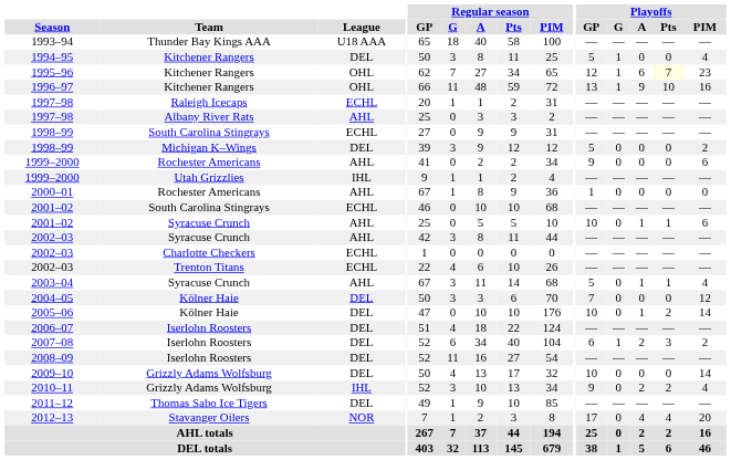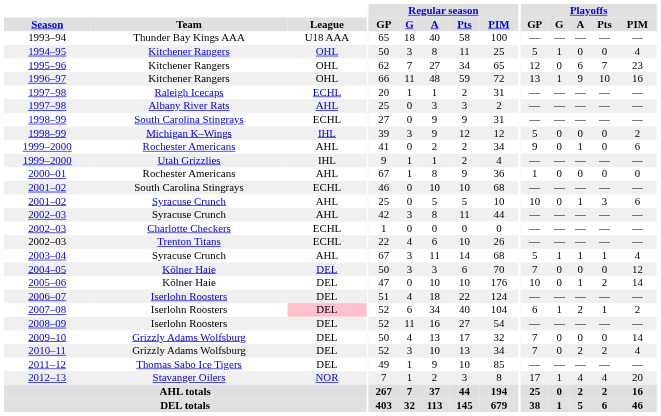 <table border="0" cellpadding="1" cellspacing="0" style="text-align:center; width:60em">
 <tr bgcolor="#e0e0e0">
 <th colspan="3" bgcolor="#ffffff"></th>
 <th rowspan="99" bgcolor="#ffffff"></th>
 <th colspan="5"><a href='#'>Regular season</a></th>
 <th rowspan="99" bgcolor="#ffffff"></th>
 <th colspan="5"><a href='#'>Playoffs</a></th>
 </tr>
 <tr bgcolor="#e0e0e0">
 <th><a href='#'>Season</a></th>
 <th>Team</th>
 <th>League</th>
 <th>GP</th>
 <th><a href='#'>G</a></th>
 <th><a href='#'>A</a></th>
 <th><a href='#'>Pts</a></th>
 <th><a href='#'>PIM</a></th>
 <th>GP</th>
 <th>G</th>
 <th>A</th>
 <th>Pts</th>
 <th>PIM</th>
 </tr>
 <tr>
 <td>1993–94</td>
 <td>Thunder Bay Kings AAA</td>
 <td>U18 AAA</td>
 <td>65</td>
 <td>18</td>
 <td>40</td>
 <td>58</td>
 <td>100</td>
 <td>—</td>
 <td>—</td>
 <td>—</td>
 <td>—</td>
 <td>—</td>
 </tr>
 <tr bgcolor="#f0f0f0">
 <td><a href='#'>1994–95</a></td>
 <td><a href='#'>Kitchener Rangers</a></td>
-<td>DEL</td>
+<td><a href='#'>OHL</a></td>
 <td>50</td>
 <td>3</td>
 <td>8</td>
 <td>11</td>
 <td>25</td>
 <td>5</td>
 <td>1</td>
 <td>0</td>
 <td>0</td>
 <td>4</td>
 </tr>
 <tr>
 <td><a href='#'>1995–96</a></td>
 <td>Kitchener Rangers</td>
 <td>OHL</td>
 <td>62</td>
 <td>7</td>
 <td>27</td>
 <td>34</td>
 <td>65</td>
 <td>12</td>
-<td>1</td>
+<td>0</td>
 <td>6</td>
-<td style="background: lightyellow;">7</td>
+<td>7</td>
 <td>23</td>
 </tr>
 <tr bgcolor="#f0f0f0">
 <td><a href='#'>1996–97</a></td>
 <td>Kitchener Rangers</td>
 <td>OHL</td>
 <td>66</td>
 <td>11</td>
 <td>48</td>
 <td>59</td>
 <td>72</td>
 <td>13</td>
 <td>1</td>
 <td>9</td>
 <td>10</td>
 <td>16</td>
 </tr>
 <tr>
 <td><a href='#'>1997–98</a></td>
 <td><a href='#'>Raleigh Icecaps</a></td>
 <td><a href='#'>ECHL</a></td>
 <td>20</td>
 <td>1</td>
 <td>1</td>
 <td>2</td>
 <td>31</td>
 <td>—</td>
 <td>—</td>
 <td>—</td>
 <td>—</td>
 <td>—</td>
 </tr>
 <tr bgcolor="#f0f0f0">
 <td><a href='#'>1997–98</a></td>
 <td><a href='#'>Albany River Rats</a></td>
 <td><a href='#'>AHL</a></td>
 <td>25</td>
 <td>0</td>
 <td>3</td>
 <td>3</td>
 <td>2</td>
 <td>—</td>
 <td>—</td>
 <td>—</td>
 <td>—</td>
 <td>—</td>
 </tr>
 <tr>
 <td><a href='#'>1998–99</a></td>
 <td><a href='#'>South Carolina Stingrays</a></td>
 <td>ECHL</td>
 <td>27</td>
 <td>0</td>
 <td>9</td>
 <td>9</td>
 <td>31</td>
 <td>—</td>
 <td>—</td>
 <td>—</td>
 <td>—</td>
 <td>—</td>
 </tr>
 <tr bgcolor="#f0f0f0">
 <td><a href='#'>1998–99</a></td>
 <td><a href='#'>Michigan K–Wings</a></td>
-<td>DEL</td>
+<td><a href='#'>IHL</a></td>
 <td>39</td>
 <td>3</td>
 <td>9</td>
 <td>12</td>
 <td>12</td>
 <td>5</td>
 <td>0</td>
 <td>0</td>
 <td>0</td>
 <td>2</td>
 </tr>
 <tr>
 <td><a href='#'>1999–2000</a></td>
 <td><a href='#'>Rochester Americans</a></td>
 <td>AHL</td>
 <td>41</td>
 <td>0</td>
 <td>2</td>
 <td>2</td>
 <td>34</td>
 <td>9</td>
 <td>0</td>
-<td>0</td>
+<td>1</td>
 <td>0</td>
 <td>6</td>
 </tr>
 <tr bgcolor="#f0f0f0">
 <td><a href='#'>1999–2000</a></td>
 <td><a href='#'>Utah Grizzlies</a></td>
 <td>IHL</td>
 <td>9</td>
 <td>1</td>
 <td>1</td>
 <td>2</td>
 <td>4</td>
 <td>—</td>
 <td>—</td>
 <td>—</td>
 <td>—</td>
 <td>—</td>
 </tr>
 <tr>
 <td><a href='#'>2000–01</a></td>
 <td>Rochester Americans</td>
 <td>AHL</td>
 <td>67</td>
 <td>1</td>
 <td>8</td>
 <td>9</td>
 <td>36</td>
 <td>1</td>
 <td>0</td>
 <td>0</td>
 <td>0</td>
 <td>0</td>
 </tr>
 <tr bgcolor="#f0f0f0">
 <td><a href='#'>2001–02</a></td>
 <td>South Carolina Stingrays</td>
 <td>ECHL</td>
 <td>46</td>
 <td>0</td>
 <td>10</td>
 <td>10</td>
 <td>68</td>
 <td>—</td>
 <td>—</td>
 <td>—</td>
 <td>—</td>
 <td>—</td>
 </tr>
 <tr>
 <td><a href='#'>2001–02</a></td>
 <td><a href='#'>Syracuse Crunch</a></td>
 <td>AHL</td>
 <td>25</td>
 <td>0</td>
 <td>5</td>
 <td>5</td>
 <td>10</td>
 <td>10</td>
 <td>0</td>
 <td>1</td>
-<td>1</td>
+<td>3</td>
 <td>6</td>
 </tr>
 <tr bgcolor="#f0f0f0">
 <td><a href='#'>2002–03</a></td>
 <td>Syracuse Crunch</td>
 <td>AHL</td>
 <td>42</td>
 <td>3</td>
 <td>8</td>
 <td>11</td>
 <td>44</td>
 <td>—</td>
 <td>—</td>
 <td>—</td>
 <td>—</td>
 <td>—</td>
 </tr>
 <tr>
 <td><a href='#'>2002–03</a></td>
 <td><a href='#'>Charlotte Checkers</a></td>
 <td>ECHL</td>
 <td>1</td>
 <td>0</td>
 <td>0</td>
 <td>0</td>
 <td>0</td>
 <td>—</td>
 <td>—</td>
 <td>—</td>
 <td>—</td>
 <td>—</td>
 </tr>
 <tr bgcolor="#f0f0f0">
 <td>2002–03</td>
 <td><a href='#'>Trenton Titans</a></td>
 <td>ECHL</td>
 <td>22</td>
 <td>4</td>
 <td>6</td>
 <td>10</td>
 <td>26</td>
 <td>—</td>
 <td>—</td>
 <td>—</td>
 <td>—</td>
 <td>—</td>
 </tr>
 <tr>
 <td><a href='#'>2003–04</a></td>
 <td>Syracuse Crunch</td>
 <td>AHL</td>
 <td>67</td>
 <td>3</td>
 <td>11</td>
 <td>14</td>
 <td>68</td>
 <td>5</td>
-<td>0</td>
+<td>1</td>
 <td>1</td>
 <td>1</td>
 <td>4</td>
 </tr>
 <tr bgcolor="#f0f0f0">
 <td><a href='#'>2004–05</a></td>
 <td><a href='#'>Kölner Haie</a></td>
 <td><a href='#'>DEL</a></td>
 <td>50</td>
 <td>3</td>
 <td>3</td>
 <td>6</td>
 <td>70</td>
 <td>7</td>
 <td>0</td>
 <td>0</td>
 <td>0</td>
 <td>12</td>
 </tr>
 <tr>
 <td><a href='#'>2005–06</a></td>
 <td>Kölner Haie</td>
 <td>DEL</td>
 <td>47</td>
 <td>0</td>
 <td>10</td>
 <td>10</td>
 <td>176</td>
 <td>10</td>
 <td>0</td>
 <td>1</td>
 <td>2</td>
 <td>14</td>
 </tr>
 <tr bgcolor="#f0f0f0">
 <td><a href='#'>2006–07</a></td>
 <td><a href='#'>Iserlohn Roosters</a></td>
 <td>DEL</td>
 <td>51</td>
 <td>4</td>
 <td>18</td>
 <td>22</td>
 <td>124</td>
 <td>—</td>
 <td>—</td>
 <td>—</td>
 <td>—</td>
 <td>—</td>
 </tr>
 <tr>
 <td><a href='#'>2007–08</a></td>
 <td>Iserlohn Roosters</td>
-<td>DEL</td>
+<td style="background: pink;">DEL</td>
 <td>52</td>
 <td>6</td>
 <td>34</td>
 <td>40</td>
 <td>104</td>
 <td>6</td>
 <td>1</td>
 <td>2</td>
-<td>3</td>
+<td>1</td>
 <td>2</td>
 </tr>
 <tr bgcolor="#f0f0f0">
 <td><a href='#'>2008–09</a></td>
 <td>Iserlohn Roosters</td>
 <td>DEL</td>
 <td>52</td>
 <td>11</td>
 <td>16</td>
 <td>27</td>
 <td>54</td>
 <td>—</td>
 <td>—</td>
 <td>—</td>
 <td>—</td>
 <td>—</td>
 </tr>
 <tr>
 <td><a href='#'>2009–10</a></td>
 <td><a href='#'>Grizzly Adams Wolfsburg</a></td>
 <td>DEL</td>
 <td>50</td>
 <td>4</td>
 <td>13</td>
 <td>17</td>
 <td>32</td>
-<td>10</td>
+<td>7</td>
 <td>0</td>
 <td>0</td>
 <td>0</td>
 <td>14</td>
 </tr>
 <tr bgcolor="#f0f0f0">
 <td><a href='#'>2010–11</a></td>
 <td>Grizzly Adams Wolfsburg</td>
-<td><a href='#'>IHL</a></td>
+<td>DEL</td>
 <td>52</td>
 <td>3</td>
 <td>10</td>
 <td>13</td>
 <td>34</td>
-<td>9</td>
+<td>7</td>
 <td>0</td>
 <td>2</td>
 <td>2</td>
 <td>4</td>
 </tr>
 <tr>
 <td><a href='#'>2011–12</a></td>
 <td><a href='#'>Thomas Sabo Ice Tigers</a></td>
 <td>DEL</td>
 <td>49</td>
 <td>1</td>
 <td>9</td>
 <td>10</td>
 <td>85</td>
 <td>—</td>
 <td>—</td>
 <td>—</td>
 <td>—</td>
 <td>—</td>
 </tr>
 <tr bgcolor="#f0f0f0">
 <td><a href='#'>2012–13</a></td>
 <td><a href='#'>Stavanger Oilers</a></td>
 <td><a href='#'>NOR</a></td>
 <td>7</td>
 <td>1</td>
 <td>2</td>
 <td>3</td>
 <td>8</td>
 <td>17</td>
-<td>0</td>
+<td>1</td>
 <td>4</td>
 <td>4</td>
 <td>20</td>
 </tr>
 <tr bgcolor="#e0e0e0">
 <th colspan="3">AHL totals</th>
 <th>267</th>
 <th>7</th>
 <th>37</th>
 <th>44</th>
 <th>194</th>
 <th>25</th>
 <th>0</th>
 <th>2</th>
 <th>2</th>
 <th>16</th>
 </tr>
 <tr bgcolor="#e0e0e0">
 <th colspan="3">DEL totals</th>
 <th>403</th>
 <th>32</th>
 <th>113</th>
 <th>145</th>
 <th>679</th>
 <th>38</th>
 <th>1</th>
 <th>5</th>
 <th>6</th>
 <th>46</th>
 </tr>
 </table>
